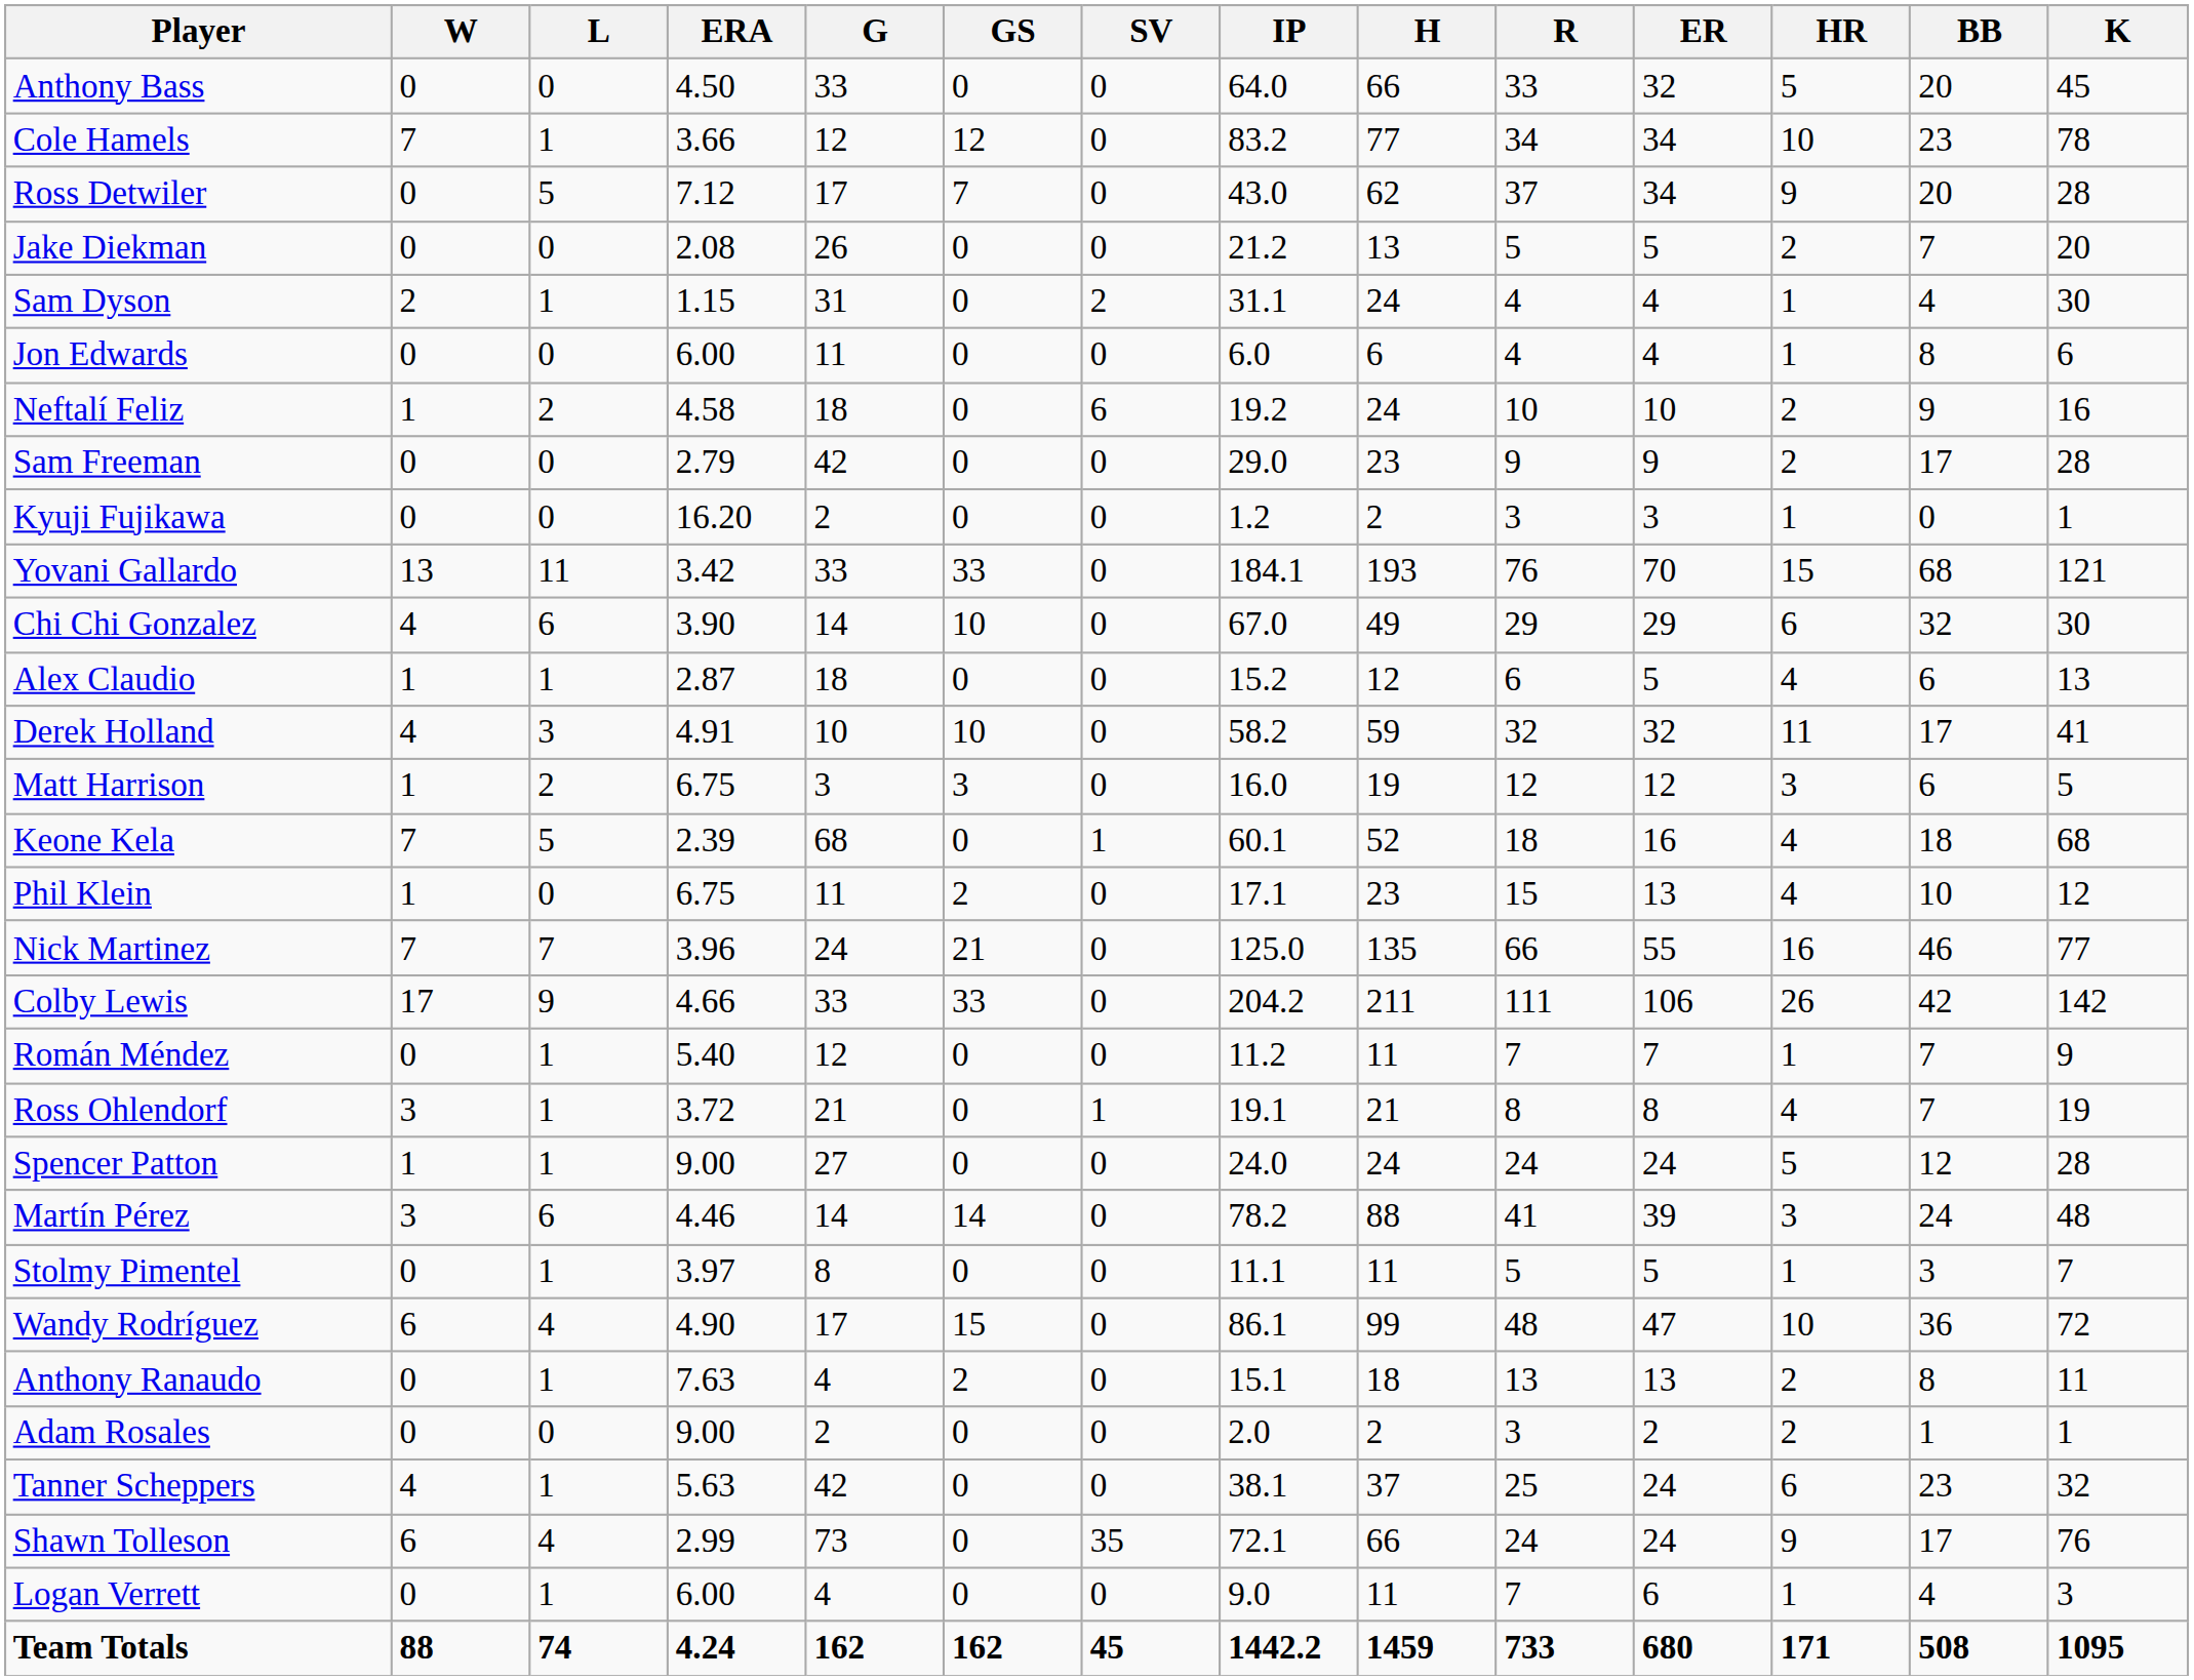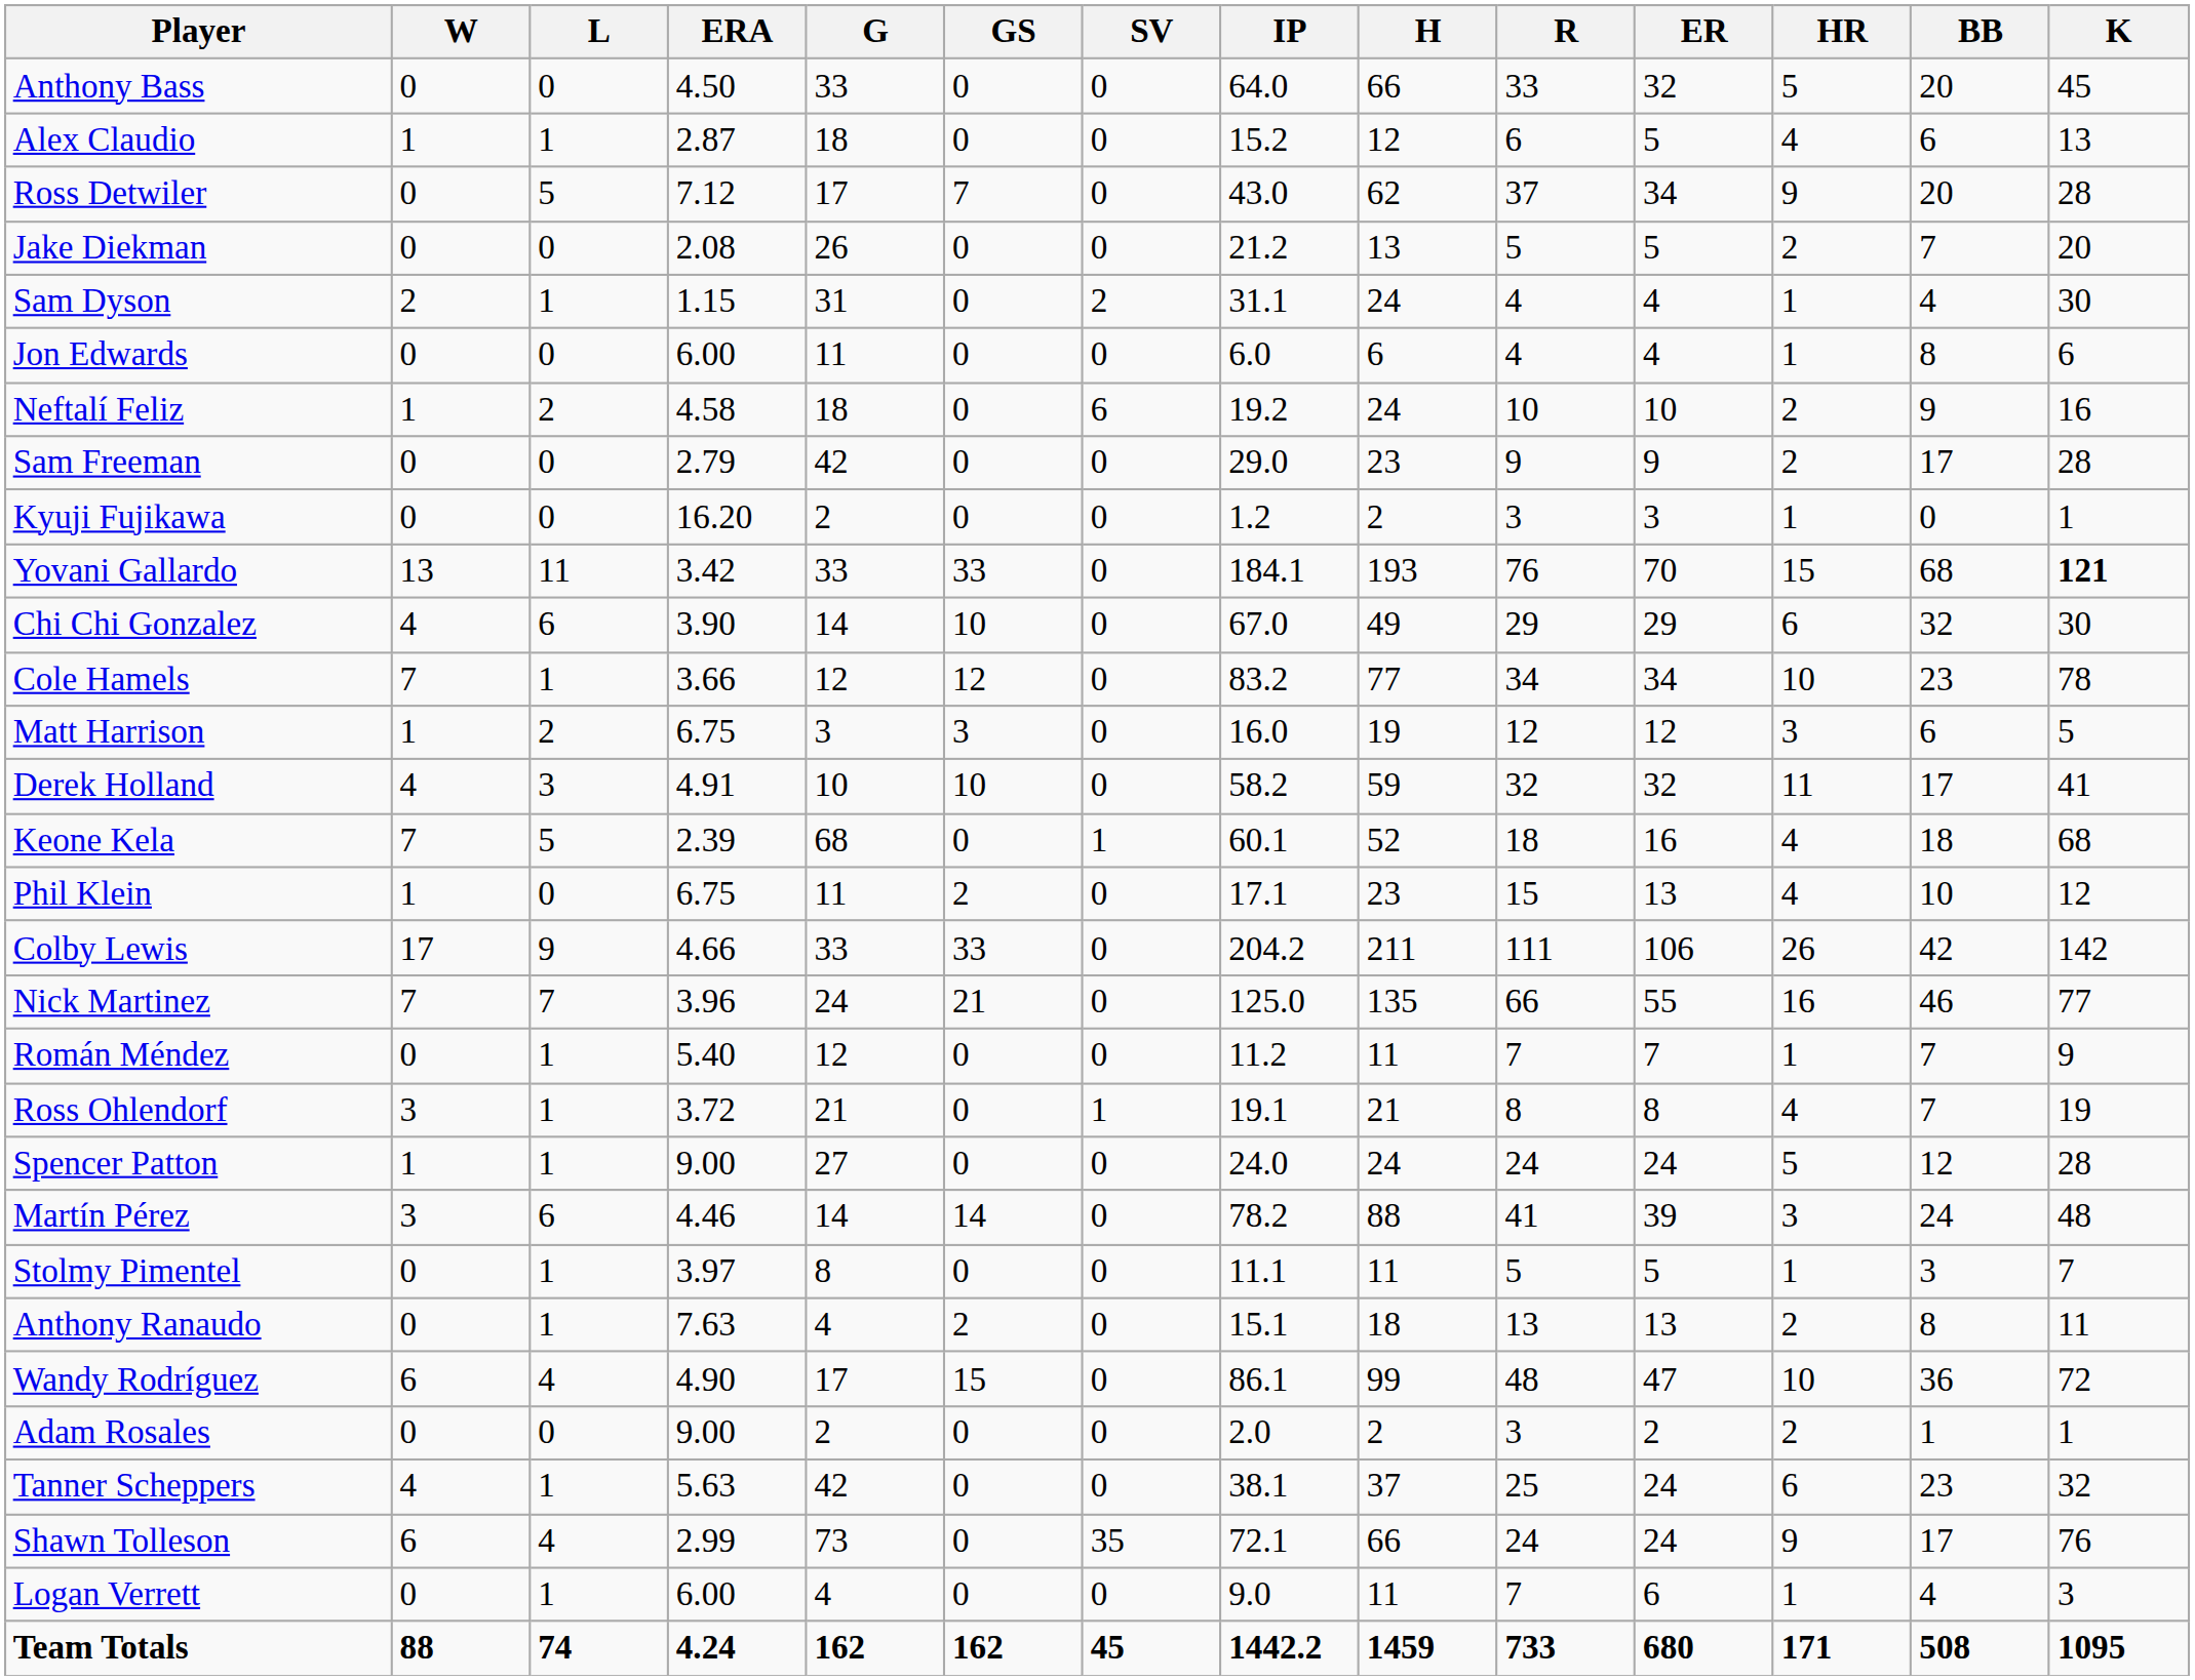 <table class="wikitable sortable">
 <tr>
 <th bgcolor="#DDDDFF" width="14%">Player</th>
 <th bgcolor="#DDDDFF" width="5%">W</th>
 <th bgcolor="#DDDDFF" width="5%">L</th>
 <th bgcolor="#DDDDFF" width="5%">ERA</th>
 <th bgcolor="#DDDDFF" width="5%">G</th>
 <th bgcolor="#DDDDFF" width="5%">GS</th>
 <th bgcolor="#DDDDFF" width="5%">SV</th>
 <th bgcolor="#DDDDFF" width="5%">IP</th>
 <th bgcolor="#DDDDFF" width="5%">H</th>
 <th bgcolor="#DDDDFF" width="5%">R</th>
 <th bgcolor="#DDDDFF" width="5%">ER</th>
 <th bgcolor="#DDDDFF" width="5%">HR</th>
 <th bgcolor="#DDDDFF" width="5%">BB</th>
 <th bgcolor="#DDDDFF" width="5%">K</th>
 </tr>
 <tr>
 <td><a href='#'>Anthony Bass</a></td>
 <td>0</td>
 <td>0</td>
 <td>4.50</td>
 <td>33</td>
 <td>0</td>
 <td>0</td>
 <td>64.0</td>
 <td>66</td>
 <td>33</td>
 <td>32</td>
 <td>5</td>
 <td>20</td>
 <td>45</td>
 </tr>
 <tr>
-<td><a href='#'>Cole Hamels</a></td>
-<td>7</td>
+<td><a href='#'>Alex Claudio</a></td>
 <td>1</td>
-<td>3.66</td>
+<td>1</td>
+<td>2.87</td>
+<td>18</td>
+<td>0</td>
+<td>0</td>
+<td>15.2</td>
 <td>12</td>
-<td>12</td>
-<td>0</td>
-<td>83.2</td>
-<td>77</td>
-<td>34</td>
-<td>34</td>
-<td>10</td>
-<td>23</td>
-<td>78</td>
+<td>6</td>
+<td>5</td>
+<td>4</td>
+<td>6</td>
+<td>13</td>
 </tr>
 <tr>
 <td><a href='#'>Ross Detwiler</a></td>
 <td>0</td>
 <td>5</td>
 <td>7.12</td>
 <td>17</td>
 <td>7</td>
 <td>0</td>
 <td>43.0</td>
 <td>62</td>
 <td>37</td>
 <td>34</td>
 <td>9</td>
 <td>20</td>
 <td>28</td>
 </tr>
 <tr>
 <td><a href='#'>Jake Diekman</a></td>
 <td>0</td>
 <td>0</td>
 <td>2.08</td>
 <td>26</td>
 <td>0</td>
 <td>0</td>
 <td>21.2</td>
 <td>13</td>
 <td>5</td>
 <td>5</td>
 <td>2</td>
 <td>7</td>
 <td>20</td>
 </tr>
 <tr>
 <td><a href='#'>Sam Dyson</a></td>
 <td>2</td>
 <td>1</td>
 <td>1.15</td>
 <td>31</td>
 <td>0</td>
 <td>2</td>
 <td>31.1</td>
 <td>24</td>
 <td>4</td>
 <td>4</td>
 <td>1</td>
 <td>4</td>
 <td>30</td>
 </tr>
 <tr>
 <td><a href='#'>Jon Edwards</a></td>
 <td>0</td>
 <td>0</td>
 <td>6.00</td>
 <td>11</td>
 <td>0</td>
 <td>0</td>
 <td>6.0</td>
 <td>6</td>
 <td>4</td>
 <td>4</td>
 <td>1</td>
 <td>8</td>
 <td>6</td>
 </tr>
 <tr>
 <td><a href='#'>Neftalí Feliz</a></td>
 <td>1</td>
 <td>2</td>
 <td>4.58</td>
 <td>18</td>
 <td>0</td>
 <td>6</td>
 <td>19.2</td>
 <td>24</td>
 <td>10</td>
 <td>10</td>
 <td>2</td>
 <td>9</td>
 <td>16</td>
 </tr>
 <tr>
 <td><a href='#'>Sam Freeman</a></td>
 <td>0</td>
 <td>0</td>
 <td>2.79</td>
 <td>42</td>
 <td>0</td>
 <td>0</td>
 <td>29.0</td>
 <td>23</td>
 <td>9</td>
 <td>9</td>
 <td>2</td>
 <td>17</td>
 <td>28</td>
 </tr>
 <tr>
 <td><a href='#'>Kyuji Fujikawa</a></td>
 <td>0</td>
 <td>0</td>
 <td>16.20</td>
 <td>2</td>
 <td>0</td>
 <td>0</td>
 <td>1.2</td>
 <td>2</td>
 <td>3</td>
 <td>3</td>
 <td>1</td>
 <td>0</td>
 <td>1</td>
 </tr>
 <tr>
 <td><a href='#'>Yovani Gallardo</a></td>
 <td>13</td>
 <td>11</td>
 <td>3.42</td>
 <td>33</td>
 <td>33</td>
 <td>0</td>
 <td>184.1</td>
 <td>193</td>
 <td>76</td>
 <td>70</td>
 <td>15</td>
 <td>68</td>
-<td>121</td>
+<td><strong>121</strong></td>
 </tr>
 <tr>
 <td><a href='#'>Chi Chi Gonzalez</a></td>
 <td>4</td>
 <td>6</td>
 <td>3.90</td>
 <td>14</td>
 <td>10</td>
 <td>0</td>
 <td>67.0</td>
 <td>49</td>
 <td>29</td>
 <td>29</td>
 <td>6</td>
 <td>32</td>
 <td>30</td>
 </tr>
 <tr>
-<td><a href='#'>Alex Claudio</a></td>
+<td><a href='#'>Cole Hamels</a></td>
+<td>7</td>
 <td>1</td>
+<td>3.66</td>
+<td>12</td>
+<td>12</td>
+<td>0</td>
+<td>83.2</td>
+<td>77</td>
+<td>34</td>
+<td>34</td>
+<td>10</td>
+<td>23</td>
+<td>78</td>
+</tr>
+<tr>
+<td><a href='#'>Matt Harrison</a></td>
 <td>1</td>
-<td>2.87</td>
-<td>18</td>
+<td>2</td>
+<td>6.75</td>
+<td>3</td>
+<td>3</td>
 <td>0</td>
-<td>0</td>
-<td>15.2</td>
+<td>16.0</td>
+<td>19</td>
 <td>12</td>
+<td>12</td>
+<td>3</td>
 <td>6</td>
 <td>5</td>
-<td>4</td>
-<td>6</td>
-<td>13</td>
 </tr>
 <tr>
 <td><a href='#'>Derek Holland</a></td>
 <td>4</td>
 <td>3</td>
 <td>4.91</td>
 <td>10</td>
 <td>10</td>
 <td>0</td>
 <td>58.2</td>
 <td>59</td>
 <td>32</td>
 <td>32</td>
 <td>11</td>
 <td>17</td>
 <td>41</td>
-</tr>
-<tr>
-<td><a href='#'>Matt Harrison</a></td>
-<td>1</td>
-<td>2</td>
-<td>6.75</td>
-<td>3</td>
-<td>3</td>
-<td>0</td>
-<td>16.0</td>
-<td>19</td>
-<td>12</td>
-<td>12</td>
-<td>3</td>
-<td>6</td>
-<td>5</td>
 </tr>
 <tr>
 <td><a href='#'>Keone Kela</a></td>
 <td>7</td>
 <td>5</td>
 <td>2.39</td>
 <td>68</td>
 <td>0</td>
 <td>1</td>
 <td>60.1</td>
 <td>52</td>
 <td>18</td>
 <td>16</td>
 <td>4</td>
 <td>18</td>
 <td>68</td>
 </tr>
 <tr>
 <td><a href='#'>Phil Klein</a></td>
 <td>1</td>
 <td>0</td>
 <td>6.75</td>
 <td>11</td>
 <td>2</td>
 <td>0</td>
 <td>17.1</td>
 <td>23</td>
 <td>15</td>
 <td>13</td>
 <td>4</td>
 <td>10</td>
 <td>12</td>
 </tr>
 <tr>
+<td><a href='#'>Colby Lewis</a></td>
+<td>17</td>
+<td>9</td>
+<td>4.66</td>
+<td>33</td>
+<td>33</td>
+<td>0</td>
+<td>204.2</td>
+<td>211</td>
+<td>111</td>
+<td>106</td>
+<td>26</td>
+<td>42</td>
+<td>142</td>
+</tr>
+<tr>
 <td><a href='#'>Nick Martinez</a></td>
 <td>7</td>
 <td>7</td>
 <td>3.96</td>
 <td>24</td>
 <td>21</td>
 <td>0</td>
 <td>125.0</td>
 <td>135</td>
 <td>66</td>
 <td>55</td>
 <td>16</td>
 <td>46</td>
 <td>77</td>
-</tr>
-<tr>
-<td><a href='#'>Colby Lewis</a></td>
-<td>17</td>
-<td>9</td>
-<td>4.66</td>
-<td>33</td>
-<td>33</td>
-<td>0</td>
-<td>204.2</td>
-<td>211</td>
-<td>111</td>
-<td>106</td>
-<td>26</td>
-<td>42</td>
-<td>142</td>
 </tr>
 <tr>
 <td><a href='#'>Román Méndez</a></td>
 <td>0</td>
 <td>1</td>
 <td>5.40</td>
 <td>12</td>
 <td>0</td>
 <td>0</td>
 <td>11.2</td>
 <td>11</td>
 <td>7</td>
 <td>7</td>
 <td>1</td>
 <td>7</td>
 <td>9</td>
 </tr>
 <tr>
 <td><a href='#'>Ross Ohlendorf</a></td>
 <td>3</td>
 <td>1</td>
 <td>3.72</td>
 <td>21</td>
 <td>0</td>
 <td>1</td>
 <td>19.1</td>
 <td>21</td>
 <td>8</td>
 <td>8</td>
 <td>4</td>
 <td>7</td>
 <td>19</td>
 </tr>
 <tr>
 <td><a href='#'>Spencer Patton</a></td>
 <td>1</td>
 <td>1</td>
 <td>9.00</td>
 <td>27</td>
 <td>0</td>
 <td>0</td>
 <td>24.0</td>
 <td>24</td>
 <td>24</td>
 <td>24</td>
 <td>5</td>
 <td>12</td>
 <td>28</td>
 </tr>
 <tr>
 <td><a href='#'>Martín Pérez</a></td>
 <td>3</td>
 <td>6</td>
 <td>4.46</td>
 <td>14</td>
 <td>14</td>
 <td>0</td>
 <td>78.2</td>
 <td>88</td>
 <td>41</td>
 <td>39</td>
 <td>3</td>
 <td>24</td>
 <td>48</td>
 </tr>
 <tr>
 <td><a href='#'>Stolmy Pimentel</a></td>
 <td>0</td>
 <td>1</td>
 <td>3.97</td>
 <td>8</td>
 <td>0</td>
 <td>0</td>
 <td>11.1</td>
 <td>11</td>
 <td>5</td>
 <td>5</td>
 <td>1</td>
 <td>3</td>
 <td>7</td>
 </tr>
 <tr>
+<td><a href='#'>Anthony Ranaudo</a></td>
+<td>0</td>
+<td>1</td>
+<td>7.63</td>
+<td>4</td>
+<td>2</td>
+<td>0</td>
+<td>15.1</td>
+<td>18</td>
+<td>13</td>
+<td>13</td>
+<td>2</td>
+<td>8</td>
+<td>11</td>
+</tr>
+<tr>
 <td><a href='#'>Wandy Rodríguez</a></td>
 <td>6</td>
 <td>4</td>
 <td>4.90</td>
 <td>17</td>
 <td>15</td>
 <td>0</td>
 <td>86.1</td>
 <td>99</td>
 <td>48</td>
 <td>47</td>
 <td>10</td>
 <td>36</td>
 <td>72</td>
-</tr>
-<tr>
-<td><a href='#'>Anthony Ranaudo</a></td>
-<td>0</td>
-<td>1</td>
-<td>7.63</td>
-<td>4</td>
-<td>2</td>
-<td>0</td>
-<td>15.1</td>
-<td>18</td>
-<td>13</td>
-<td>13</td>
-<td>2</td>
-<td>8</td>
-<td>11</td>
 </tr>
 <tr>
 <td><a href='#'>Adam Rosales</a></td>
 <td>0</td>
 <td>0</td>
 <td>9.00</td>
 <td>2</td>
 <td>0</td>
 <td>0</td>
 <td>2.0</td>
 <td>2</td>
 <td>3</td>
 <td>2</td>
 <td>2</td>
 <td>1</td>
 <td>1</td>
 </tr>
 <tr>
 <td><a href='#'>Tanner Scheppers</a></td>
 <td>4</td>
 <td>1</td>
 <td>5.63</td>
 <td>42</td>
 <td>0</td>
 <td>0</td>
 <td>38.1</td>
 <td>37</td>
 <td>25</td>
 <td>24</td>
 <td>6</td>
 <td>23</td>
 <td>32</td>
 </tr>
 <tr>
 <td><a href='#'>Shawn Tolleson</a></td>
 <td>6</td>
 <td>4</td>
 <td>2.99</td>
 <td>73</td>
 <td>0</td>
 <td>35</td>
 <td>72.1</td>
 <td>66</td>
 <td>24</td>
 <td>24</td>
 <td>9</td>
 <td>17</td>
 <td>76</td>
 </tr>
 <tr>
 <td><a href='#'>Logan Verrett</a></td>
 <td>0</td>
 <td>1</td>
 <td>6.00</td>
 <td>4</td>
 <td>0</td>
 <td>0</td>
 <td>9.0</td>
 <td>11</td>
 <td>7</td>
 <td>6</td>
 <td>1</td>
 <td>4</td>
 <td>3</td>
 </tr>
 <tr>
 <td><strong>Team Totals</strong></td>
 <td><strong>88</strong></td>
 <td><strong>74</strong></td>
 <td><strong>4.24</strong></td>
 <td><strong>162</strong></td>
 <td><strong>162</strong></td>
 <td><strong>45</strong></td>
 <td><strong>1442.2</strong></td>
 <td><strong>1459</strong></td>
 <td><strong>733</strong></td>
 <td><strong>680</strong></td>
 <td><strong>171</strong></td>
 <td><strong>508</strong></td>
 <td><strong>1095</strong></td>
 </tr>
 </table>
